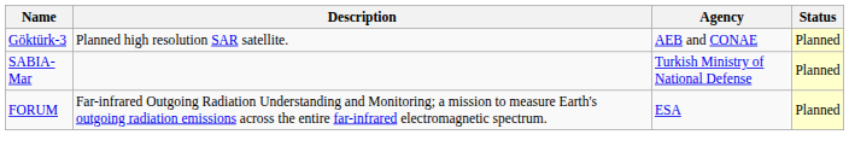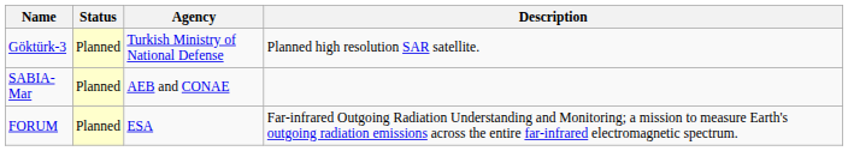 <table class="sortable wikitable" style="font-size:90%;">
 <tr>
 <th>Name</th>
+<th>Status</th>
+<th>Agency</th>
 <th>Description</th>
-<th>Agency</th>
-<th>Status</th>
 </tr>
 <tr>
 <td><a href='#'>Göktürk-3</a></td>
+<td style="background:#ffc;">Planned</td>
+<td><a href='#'>Turkish Ministry of National Defense</a></td>
 <td>Planned high resolution <a href='#'>SAR</a> satellite.</td>
-<td><a href='#'>AEB</a> and <a href='#'>CONAE</a></td>
-<td style="background:#ffc;">Planned</td>
 </tr>
 <tr>
 <td><a href='#'>SABIA-Mar</a></td>
+<td style="background:#ffc;">Planned</td>
+<td><a href='#'>AEB</a> and <a href='#'>CONAE</a></td>
 <td></td>
-<td><a href='#'>Turkish Ministry of National Defense</a></td>
-<td style="background:#ffc;">Planned</td>
 </tr>
 <tr>
 <td><a href='#'>FORUM</a></td>
+<td style="background:#ffc;">Planned</td>
+<td><a href='#'>ESA</a></td>
 <td>Far-infrared Outgoing Radiation Understanding and Monitoring; a mission to measure Earth's <a href='#'>outgoing radiation emissions</a> across the entire <a href='#'>far-infrared</a> electromagnetic spectrum.</td>
-<td><a href='#'>ESA</a></td>
-<td style="background:#ffc;">Planned</td>
 </tr>
 </table>
